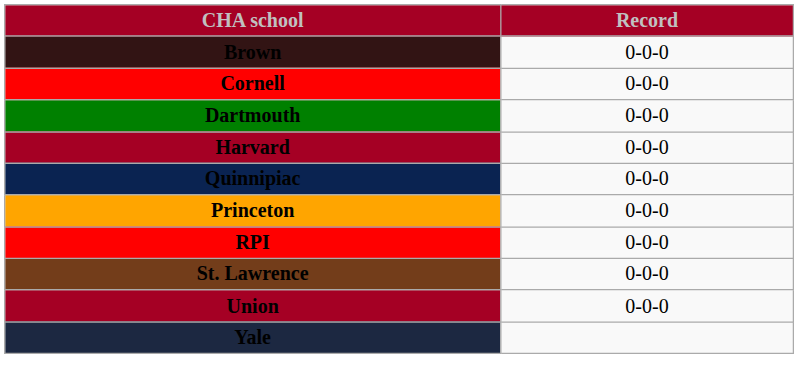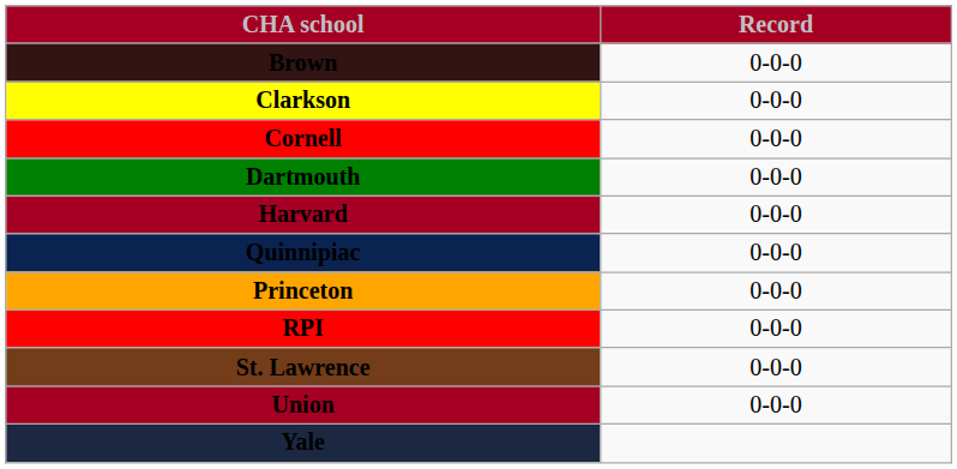 <table class="wikitable" width="50%">
 <tr align="center"  style=" background:#A50024; color:silver;">
 <td><strong>CHA school</strong></td>
 <td><strong>Record</strong></td>
 </tr>
 <tr align="center" bgcolor="">
 <td bgcolor="#321414"><span> <strong>Brown</strong></span></td>
+<td>0-0-0</td>
+</tr>
+<tr align="center" bgcolor="">
+<td bgcolor="yellow"><span> <strong>Clarkson</strong></span></td>
 <td>0-0-0</td>
 </tr>
 <tr align="center" bgcolor="">
 <td bgcolor="red"><span> <strong>Cornell</strong></span></td>
 <td>0-0-0</td>
 </tr>
 <tr align="center" bgcolor="">
 <td bgcolor="green"><span><strong>Dartmouth</strong></span></td>
 <td>0-0-0</td>
 </tr>
 <tr align="center" bgcolor="">
 <td bgcolor="#A50024"><span> <strong>Harvard</strong></span></td>
 <td>0-0-0</td>
 </tr>
 <tr align="center" bgcolor="">
 <td bgcolor="#0a2351"><span> <strong>Quinnipiac</strong></span></td>
 <td>0-0-0</td>
 </tr>
 <tr align="center" bgcolor="">
 <td bgcolor="orange"><span><strong>Princeton</strong></span></td>
 <td>0-0-0</td>
 </tr>
 <tr align="center" bgcolor="">
 <td bgcolor="red"><span> <strong>RPI</strong></span></td>
 <td>0-0-0</td>
 </tr>
 <tr align="center" bgcolor="">
 <td bgcolor="#733D1A"><span> <strong>St. Lawrence</strong></span></td>
 <td>0-0-0</td>
 </tr>
 <tr align="center" bgcolor="">
 <td bgcolor="#A50024"><span> <strong>Union</strong></span></td>
 <td>0-0-0</td>
 </tr>
 <tr align="center" bgcolor="">
 <td bgcolor="#1c2841"><span><strong>Yale</strong></span></td>
 <td></td>
 </tr>
 </table>
